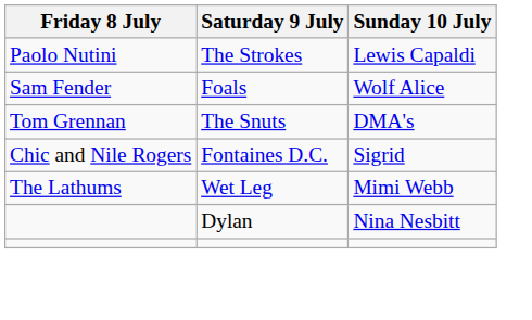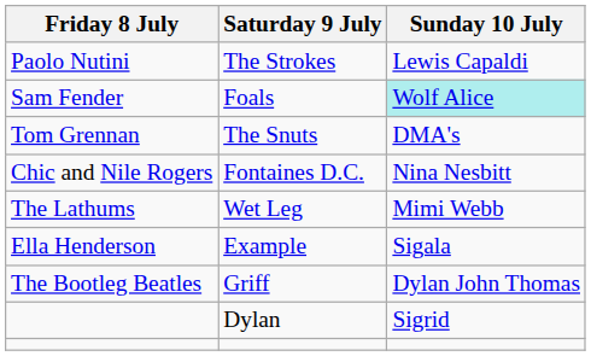 <table class="wikitable">
 <tr>
 <th>Friday 8 July</th>
 <th>Saturday 9 July</th>
 <th>Sunday 10 July</th>
 </tr>
 <tr>
 <td><a href='#'>Paolo Nutini</a></td>
 <td><a href='#'>The Strokes</a></td>
 <td><a href='#'>Lewis Capaldi</a></td>
 </tr>
 <tr>
 <td><a href='#'>Sam Fender</a></td>
 <td><a href='#'>Foals</a></td>
-<td><a href='#'>Wolf Alice</a></td>
+<td style="background: paleturquoise;"><a href='#'>Wolf Alice</a></td>
 </tr>
 <tr>
 <td><a href='#'>Tom Grennan</a></td>
 <td><a href='#'>The Snuts</a></td>
 <td><a href='#'>DMA's</a></td>
 </tr>
 <tr>
 <td><a href='#'>Chic</a> and <a href='#'>Nile Rogers</a></td>
 <td><a href='#'>Fontaines D.C.</a></td>
-<td><a href='#'>Sigrid</a></td>
+<td><a href='#'>Nina Nesbitt</a></td>
 </tr>
 <tr>
 <td><a href='#'>The Lathums</a></td>
 <td><a href='#'>Wet Leg</a></td>
 <td><a href='#'>Mimi Webb</a></td>
 </tr>
 <tr>
+<td><a href='#'>Ella Henderson</a></td>
+<td><a href='#'>Example</a></td>
+<td><a href='#'>Sigala</a></td>
+</tr>
+<tr>
+<td><a href='#'>The Bootleg Beatles</a></td>
+<td><a href='#'>Griff</a></td>
+<td><a href='#'>Dylan John Thomas</a></td>
+</tr>
+<tr>
 <td></td>
 <td>Dylan</td>
-<td><a href='#'>Nina Nesbitt</a></td>
+<td><a href='#'>Sigrid</a></td>
 </tr>
 <tr>
 <td></td>
 <td></td>
 <td></td>
 </tr>
 </table>
